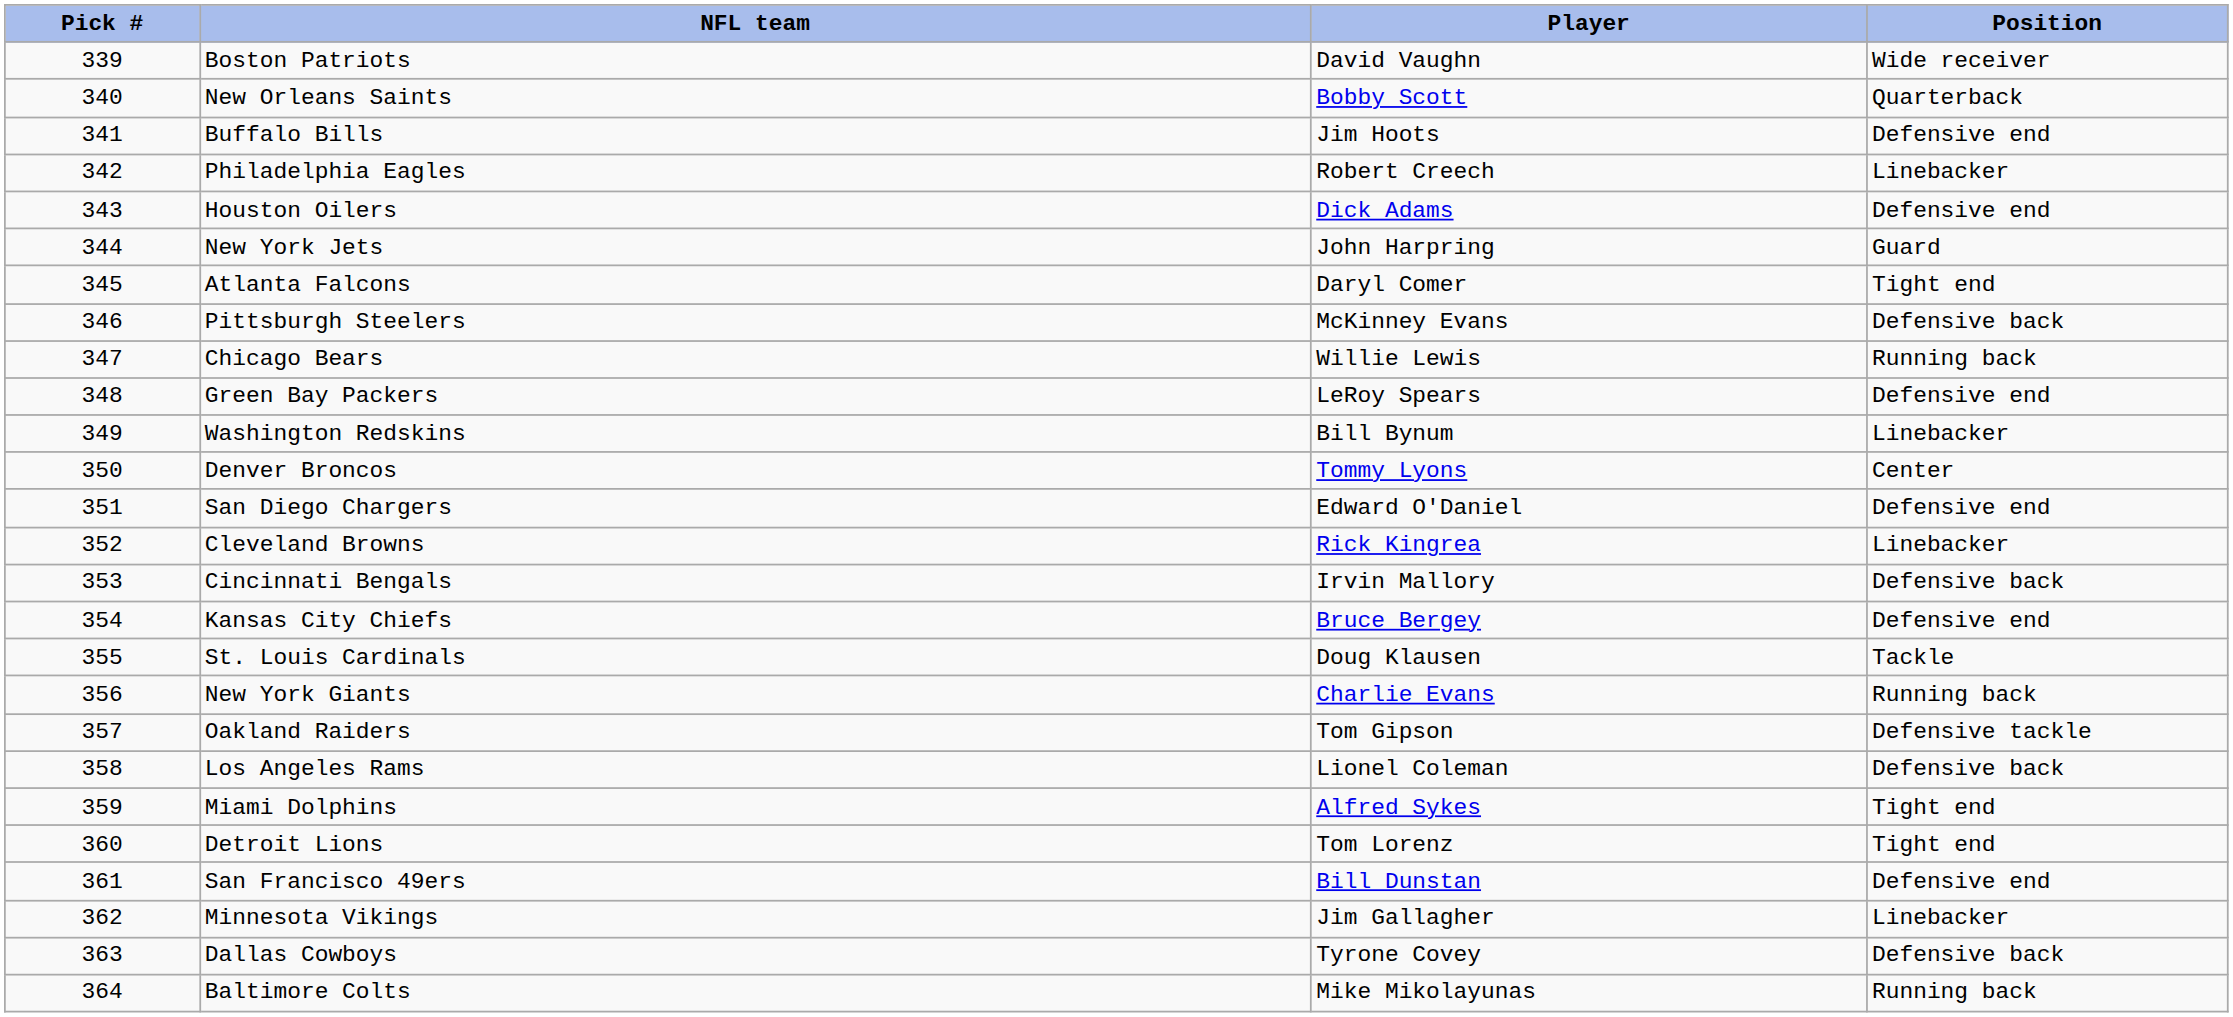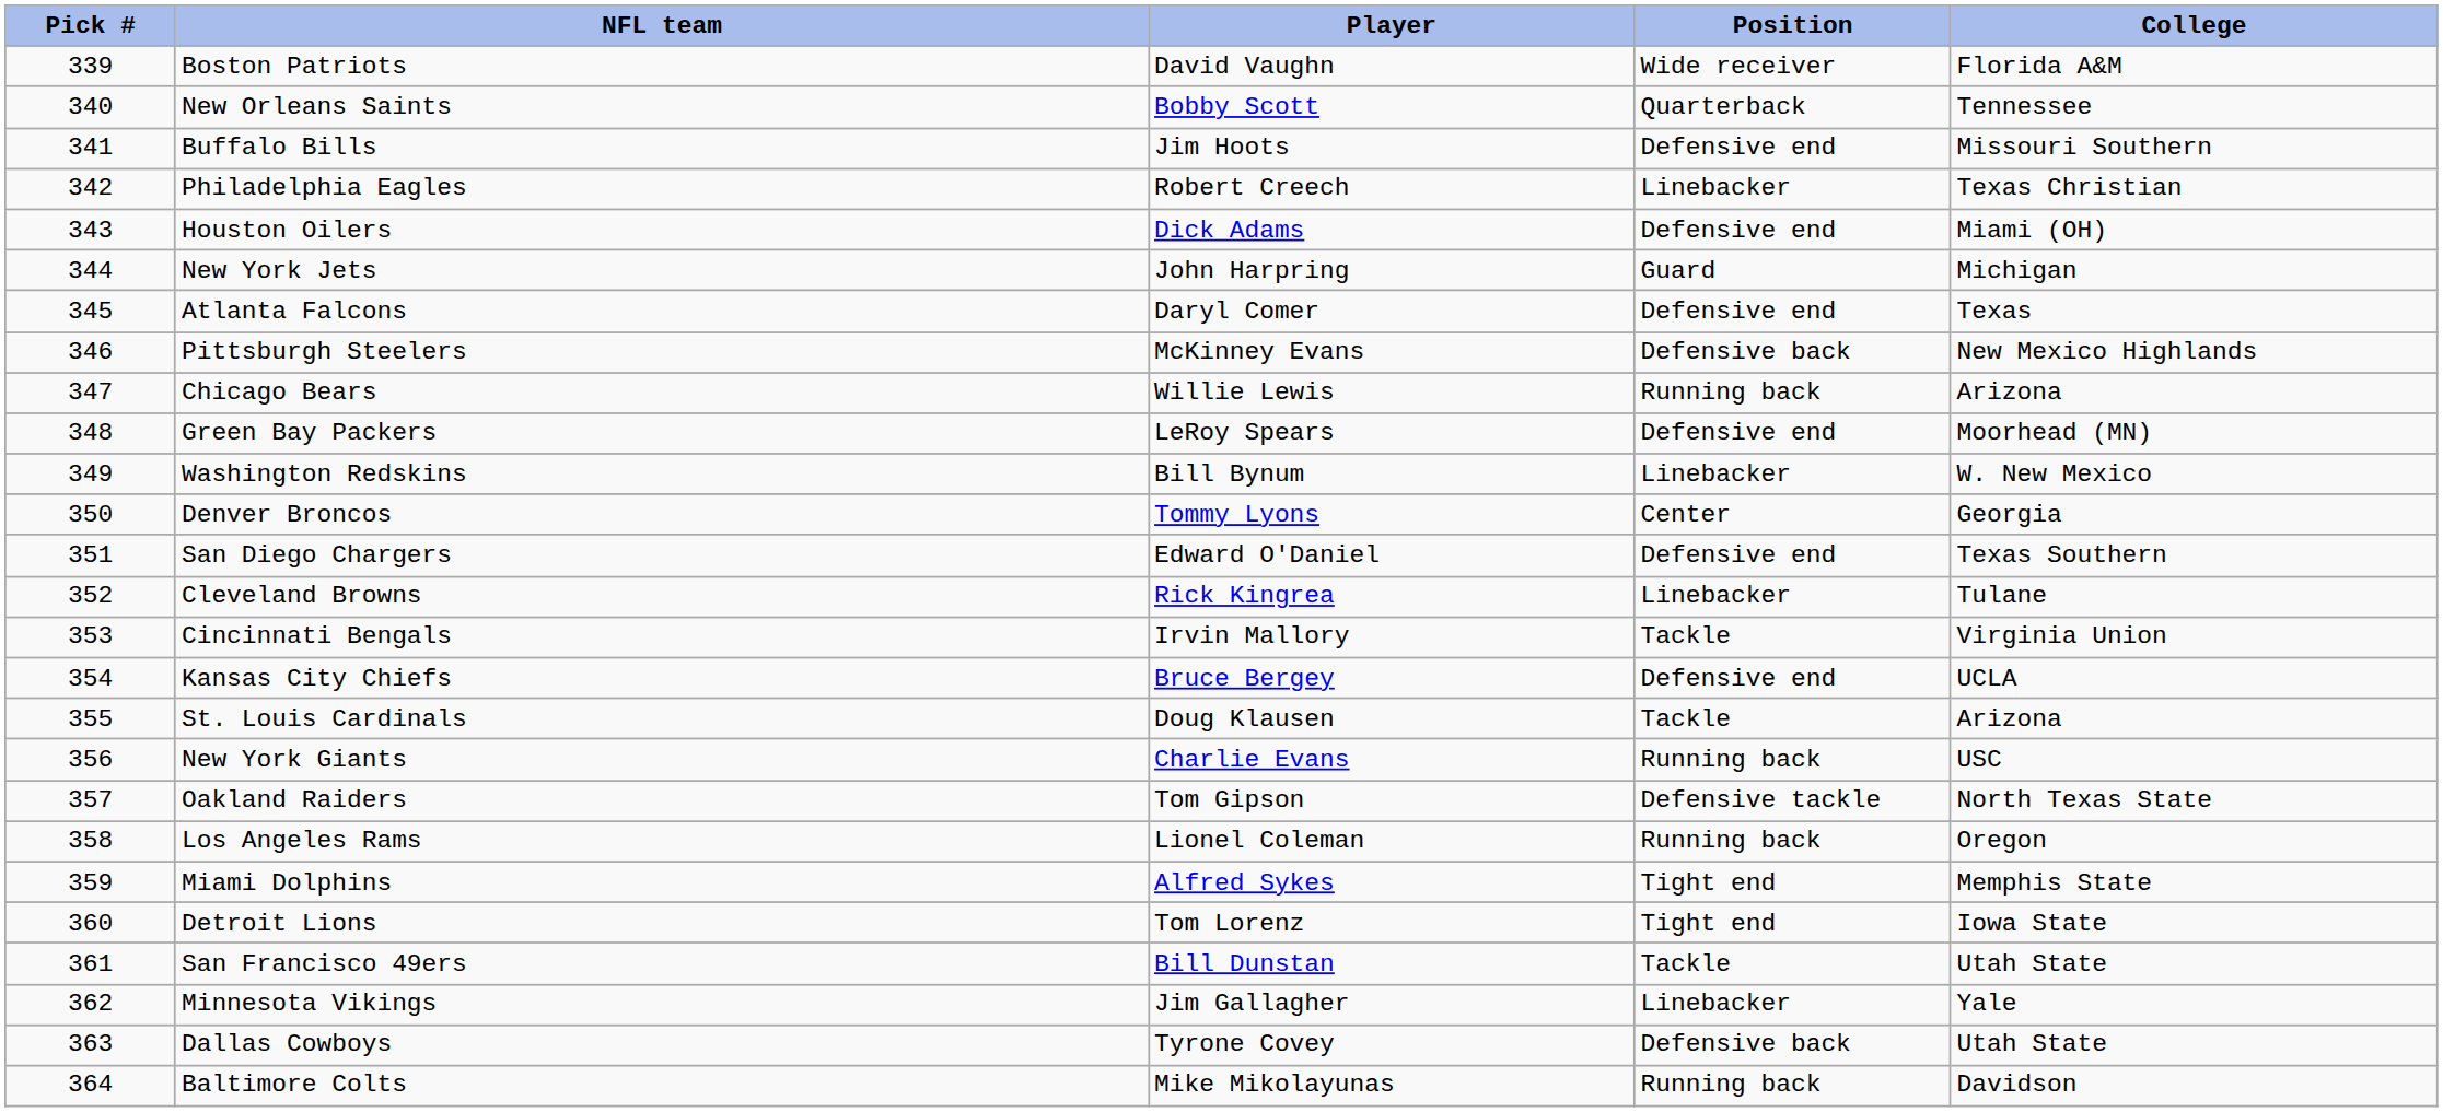 <table class="wikitable sortable sortable" style="width: 100%">
 <tr>
 <th style="background:#A8BDEC;" width=7%>Pick #</th>
 <th width=40% style="background:#A8BDEC;">NFL team</th>
 <th width=20% style="background:#A8BDEC;">Player</th>
 <th width=13% style="background:#A8BDEC;">Position</th>
+<th style="background:#A8BDEC;">College</th>
 </tr>
 <tr>
 <td align=center>339</td>
 <td>Boston Patriots</td>
 <td>David Vaughn</td>
 <td>Wide receiver</td>
+<td>Florida A&M</td>
 </tr>
 <tr>
 <td align=center>340</td>
 <td>New Orleans Saints</td>
 <td><a href='#'>Bobby Scott</a></td>
 <td>Quarterback</td>
+<td>Tennessee</td>
 </tr>
 <tr>
 <td align=center>341</td>
 <td>Buffalo Bills</td>
 <td>Jim Hoots</td>
 <td>Defensive end</td>
+<td>Missouri Southern</td>
 </tr>
 <tr>
 <td align=center>342</td>
 <td>Philadelphia Eagles</td>
 <td>Robert Creech</td>
 <td>Linebacker</td>
+<td>Texas Christian</td>
 </tr>
 <tr>
 <td align=center>343</td>
 <td>Houston Oilers</td>
 <td><a href='#'>Dick Adams</a></td>
 <td>Defensive end</td>
+<td>Miami (OH)</td>
 </tr>
 <tr>
 <td align=center>344</td>
 <td>New York Jets</td>
 <td>John Harpring</td>
 <td>Guard</td>
+<td>Michigan</td>
 </tr>
 <tr>
 <td align=center>345</td>
 <td>Atlanta Falcons</td>
 <td>Daryl Comer</td>
-<td>Tight end</td>
+<td>Defensive end</td>
+<td>Texas</td>
 </tr>
 <tr>
 <td align=center>346</td>
 <td>Pittsburgh Steelers</td>
 <td>McKinney Evans</td>
 <td>Defensive back</td>
+<td>New Mexico Highlands</td>
 </tr>
 <tr>
 <td align=center>347</td>
 <td>Chicago Bears</td>
 <td>Willie Lewis</td>
 <td>Running back</td>
+<td>Arizona</td>
 </tr>
 <tr>
 <td align=center>348</td>
 <td>Green Bay Packers</td>
 <td>LeRoy Spears</td>
 <td>Defensive end</td>
+<td>Moorhead (MN)</td>
 </tr>
 <tr>
 <td align=center>349</td>
 <td>Washington Redskins</td>
 <td>Bill Bynum</td>
 <td>Linebacker</td>
+<td>W. New Mexico</td>
 </tr>
 <tr>
 <td align=center>350</td>
 <td>Denver Broncos</td>
 <td><a href='#'>Tommy Lyons</a></td>
 <td>Center</td>
+<td>Georgia</td>
 </tr>
 <tr>
 <td align=center>351</td>
 <td>San Diego Chargers</td>
 <td>Edward O'Daniel</td>
 <td>Defensive end</td>
+<td>Texas Southern</td>
 </tr>
 <tr>
 <td align=center>352</td>
 <td>Cleveland Browns</td>
 <td><a href='#'>Rick Kingrea</a></td>
 <td>Linebacker</td>
+<td>Tulane</td>
 </tr>
 <tr>
 <td align=center>353</td>
 <td>Cincinnati Bengals</td>
 <td>Irvin Mallory</td>
-<td>Defensive back</td>
+<td>Tackle</td>
+<td>Virginia Union</td>
 </tr>
 <tr>
 <td align=center>354</td>
 <td>Kansas City Chiefs</td>
 <td><a href='#'>Bruce Bergey</a></td>
 <td>Defensive end</td>
+<td>UCLA</td>
 </tr>
 <tr>
 <td align=center>355</td>
 <td>St. Louis Cardinals</td>
 <td>Doug Klausen</td>
 <td>Tackle</td>
+<td>Arizona</td>
 </tr>
 <tr>
 <td align=center>356</td>
 <td>New York Giants</td>
 <td><a href='#'>Charlie Evans</a></td>
 <td>Running back</td>
+<td>USC</td>
 </tr>
 <tr>
 <td align=center>357</td>
 <td>Oakland Raiders</td>
 <td>Tom Gipson</td>
 <td>Defensive tackle</td>
+<td>North Texas State</td>
 </tr>
 <tr>
 <td align=center>358</td>
 <td>Los Angeles Rams</td>
 <td>Lionel Coleman</td>
-<td>Defensive back</td>
+<td>Running back</td>
+<td>Oregon</td>
 </tr>
 <tr>
 <td align=center>359</td>
 <td>Miami Dolphins</td>
 <td><a href='#'>Alfred Sykes</a></td>
 <td>Tight end</td>
+<td>Memphis State</td>
 </tr>
 <tr>
 <td align=center>360</td>
 <td>Detroit Lions</td>
 <td>Tom Lorenz</td>
 <td>Tight end</td>
+<td>Iowa State</td>
 </tr>
 <tr>
 <td align=center>361</td>
 <td>San Francisco 49ers</td>
 <td><a href='#'>Bill Dunstan</a></td>
-<td>Defensive end</td>
+<td>Tackle</td>
+<td>Utah State</td>
 </tr>
 <tr>
 <td align=center>362</td>
 <td>Minnesota Vikings</td>
 <td>Jim Gallagher</td>
 <td>Linebacker</td>
+<td>Yale</td>
 </tr>
 <tr>
 <td align=center>363</td>
 <td>Dallas Cowboys</td>
 <td>Tyrone Covey</td>
 <td>Defensive back</td>
+<td>Utah State</td>
 </tr>
 <tr>
 <td align=center>364</td>
 <td>Baltimore Colts</td>
 <td>Mike Mikolayunas</td>
 <td>Running back</td>
+<td>Davidson</td>
 </tr>
 </table>
